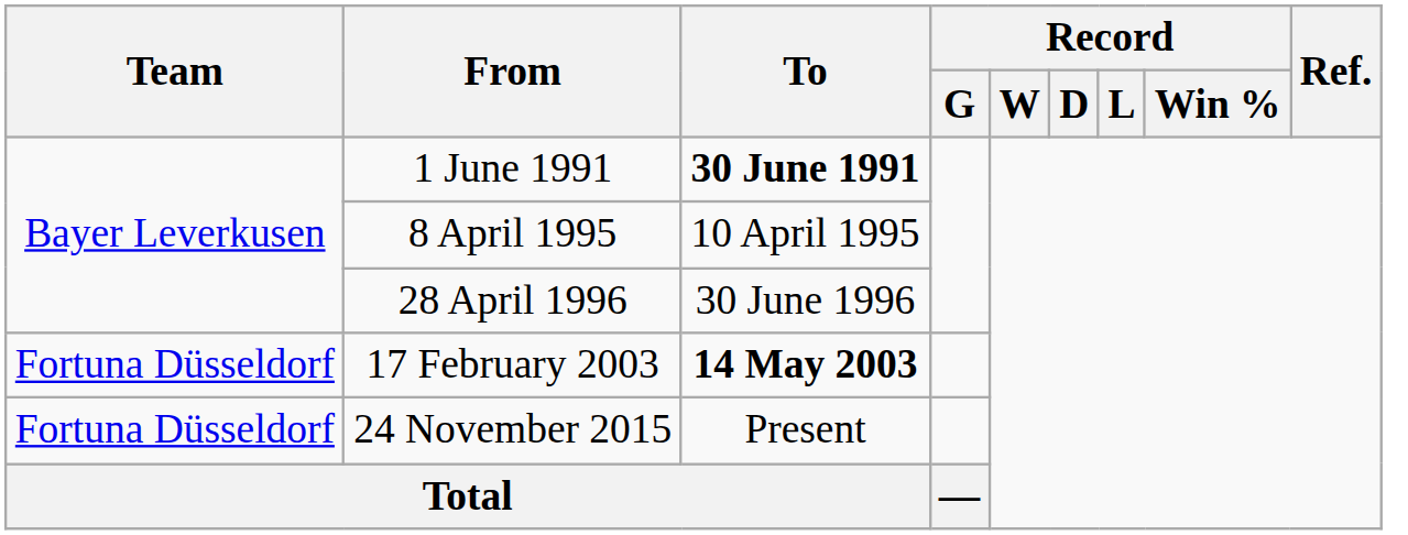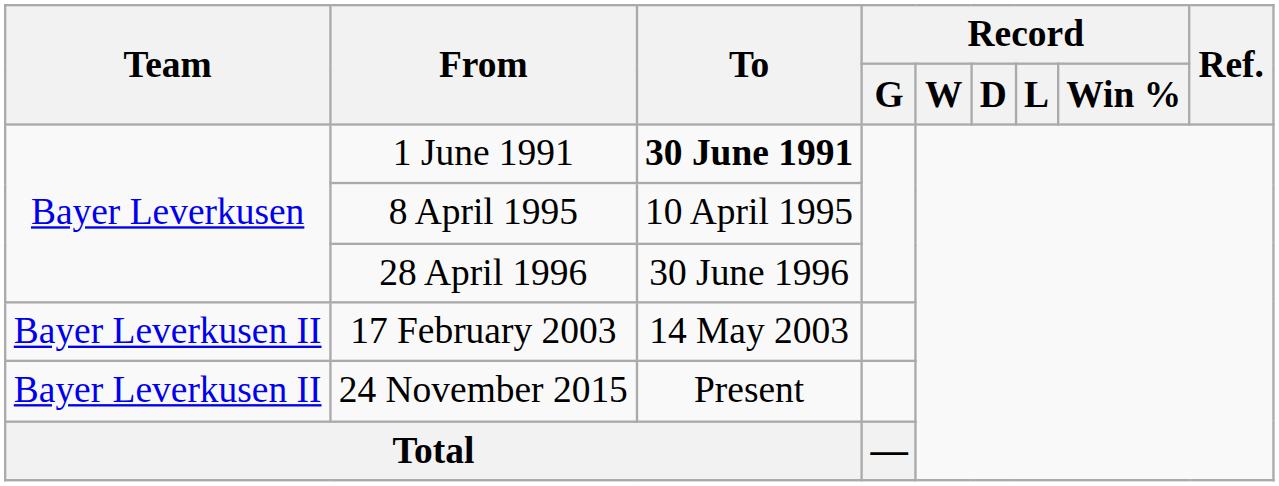 <table class="wikitable" style="text-align: center">
 <tr>
 <th rowspan="2">Team</th>
 <th rowspan="2">From</th>
 <th rowspan="2">To</th>
 <th colspan="5">Record</th>
 <th rowspan="2">Ref.</th>
 </tr>
 <tr>
 <th>G</th>
 <th>W</th>
 <th>D</th>
 <th>L</th>
 <th>Win %</th>
 </tr>
 <tr>
 <td rowspan="3"><a href='#'>Bayer Leverkusen</a></td>
 <td>1 June 1991</td>
 <td><strong>30 June 1991<br></strong></td>
 <td rowspan="3"></td>
 </tr>
 <tr>
 <td>8 April 1995</td>
 <td>10 April 1995<br></td>
 </tr>
 <tr>
 <td>28 April 1996</td>
 <td>30 June 1996<br></td>
 </tr>
 <tr>
-<td><a href='#'>Fortuna Düsseldorf</a></td>
+<td><a href='#'>Bayer Leverkusen II</a></td>
 <td>17 February 2003</td>
-<td><strong>14 May 2003<br></strong></td>
+<td>14 May 2003<br></td>
 <td></td>
 </tr>
 <tr>
-<td><a href='#'>Fortuna Düsseldorf</a></td>
+<td><a href='#'>Bayer Leverkusen II</a></td>
 <td>24 November 2015</td>
 <td>Present<br></td>
 <td></td>
 </tr>
 <tr>
 <th colspan="3">Total<br></th>
 <th>—</th>
 </tr>
 </table>
